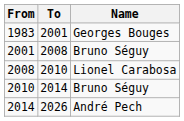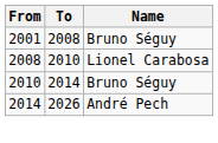 <table class="wikitable">
 <tr>
 <th>From</th>
 <th>To</th>
 <th>Name</th>
-</tr>
-<tr>
-<td>1983</td>
-<td>2001</td>
-<td>Georges Bouges</td>
 </tr>
 <tr>
 <td>2001</td>
 <td>2008</td>
 <td>Bruno Séguy</td>
 </tr>
 <tr>
 <td>2008</td>
 <td>2010</td>
 <td>Lionel Carabosa</td>
 </tr>
 <tr>
 <td>2010</td>
 <td>2014</td>
 <td>Bruno Séguy</td>
 </tr>
 <tr>
 <td>2014</td>
 <td>2026</td>
 <td>André Pech</td>
 </tr>
 </table>
